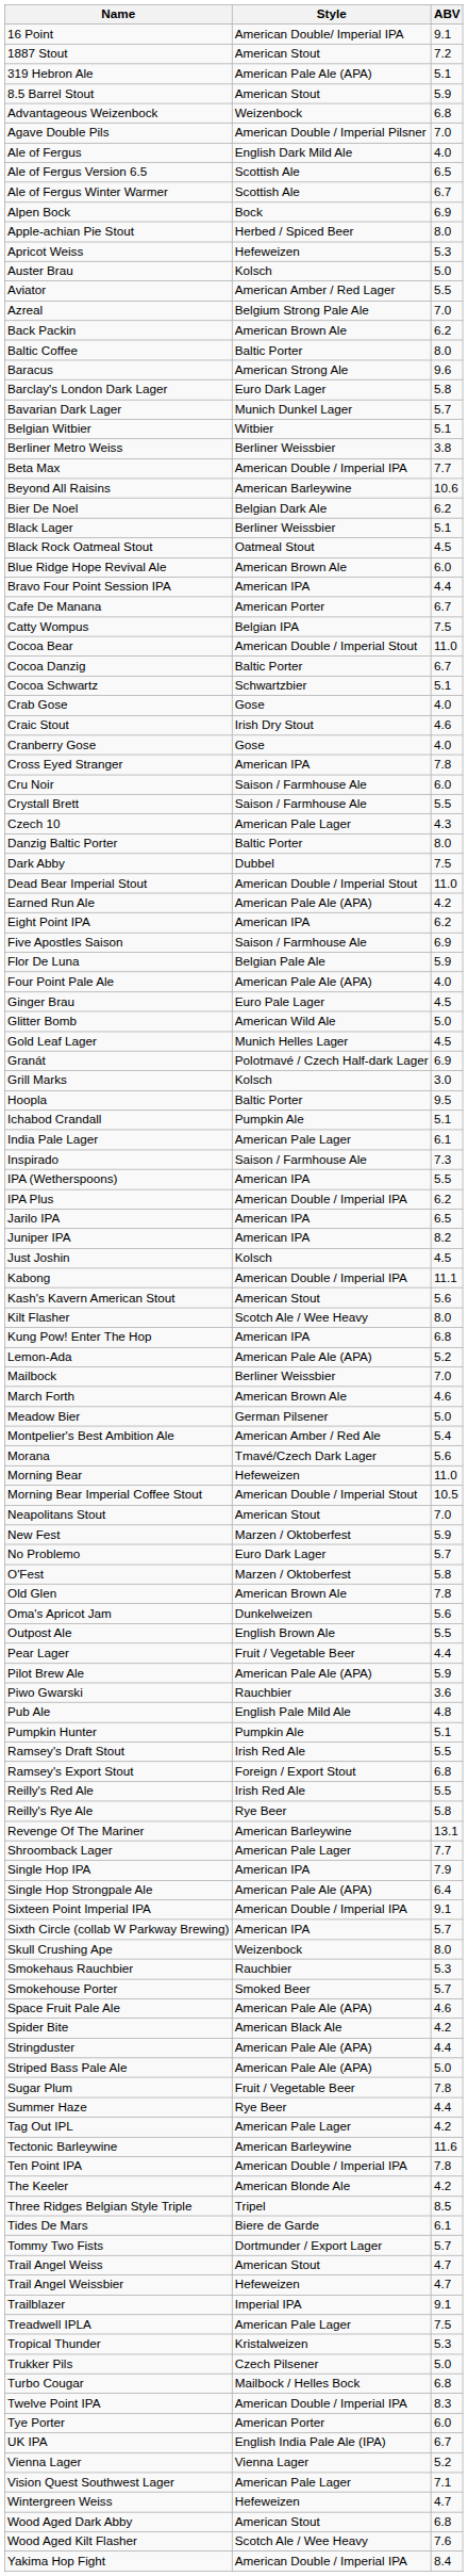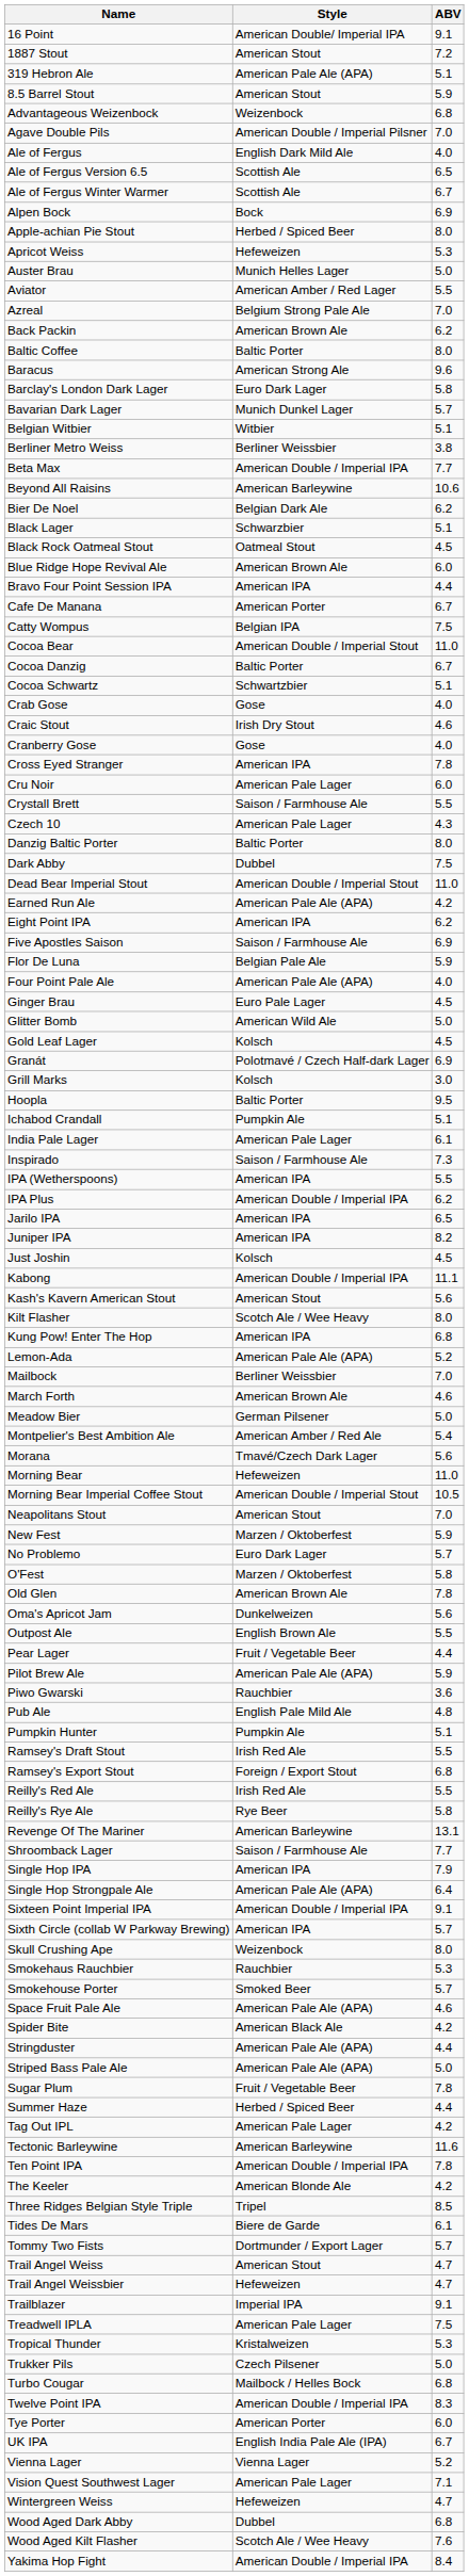 <table class="wikitable">
 <tr>
 <th>Name</th>
 <th>Style</th>
 <th>ABV</th>
 </tr>
 <tr>
 <td>16 Point</td>
 <td>American Double/ Imperial IPA</td>
 <td>9.1</td>
 </tr>
 <tr>
 <td>1887 Stout</td>
 <td>American Stout</td>
 <td>7.2</td>
 </tr>
 <tr>
 <td>319 Hebron Ale</td>
 <td>American Pale Ale (APA)</td>
 <td>5.1</td>
 </tr>
 <tr>
 <td>8.5 Barrel Stout</td>
 <td>American Stout</td>
 <td>5.9</td>
 </tr>
 <tr>
 <td>Advantageous Weizenbock</td>
 <td>Weizenbock</td>
 <td>6.8</td>
 </tr>
 <tr>
 <td>Agave Double Pils</td>
 <td>American Double / Imperial Pilsner</td>
 <td>7.0</td>
 </tr>
 <tr>
 <td>Ale of Fergus</td>
 <td>English Dark Mild Ale</td>
 <td>4.0</td>
 </tr>
 <tr>
 <td>Ale of Fergus Version 6.5</td>
 <td>Scottish Ale</td>
 <td>6.5</td>
 </tr>
 <tr>
 <td>Ale of Fergus Winter Warmer</td>
 <td>Scottish Ale</td>
 <td>6.7</td>
 </tr>
 <tr>
 <td>Alpen Bock</td>
 <td>Bock</td>
 <td>6.9</td>
 </tr>
 <tr>
 <td>Apple-achian Pie Stout</td>
 <td>Herbed / Spiced Beer</td>
 <td>8.0</td>
 </tr>
 <tr>
 <td>Apricot Weiss</td>
 <td>Hefeweizen</td>
 <td>5.3</td>
 </tr>
 <tr>
 <td>Auster Brau</td>
-<td>Kolsch</td>
+<td>Munich Helles Lager</td>
 <td>5.0</td>
 </tr>
 <tr>
 <td>Aviator</td>
 <td>American Amber / Red Lager</td>
 <td>5.5</td>
 </tr>
 <tr>
 <td>Azreal</td>
 <td>Belgium Strong Pale Ale</td>
 <td>7.0</td>
 </tr>
 <tr>
 <td>Back Packin</td>
 <td>American Brown Ale</td>
 <td>6.2</td>
 </tr>
 <tr>
 <td>Baltic Coffee</td>
 <td>Baltic Porter</td>
 <td>8.0</td>
 </tr>
 <tr>
 <td>Baracus</td>
 <td>American Strong Ale</td>
 <td>9.6</td>
 </tr>
 <tr>
 <td>Barclay's London Dark Lager</td>
 <td>Euro Dark Lager</td>
 <td>5.8</td>
 </tr>
 <tr>
 <td>Bavarian Dark Lager</td>
 <td>Munich Dunkel Lager</td>
 <td>5.7</td>
 </tr>
 <tr>
 <td>Belgian Witbier</td>
 <td>Witbier</td>
 <td>5.1</td>
 </tr>
 <tr>
 <td>Berliner Metro Weiss</td>
 <td>Berliner Weissbier</td>
 <td>3.8</td>
 </tr>
 <tr>
 <td>Beta Max</td>
 <td>American Double / Imperial IPA</td>
 <td>7.7</td>
 </tr>
 <tr>
 <td>Beyond All Raisins</td>
 <td>American Barleywine</td>
 <td>10.6</td>
 </tr>
 <tr>
 <td>Bier De Noel</td>
 <td>Belgian Dark Ale</td>
 <td>6.2</td>
 </tr>
 <tr>
 <td>Black Lager</td>
-<td>Berliner Weissbier</td>
+<td>Schwarzbier</td>
 <td>5.1</td>
 </tr>
 <tr>
 <td>Black Rock Oatmeal Stout</td>
 <td>Oatmeal Stout</td>
 <td>4.5</td>
 </tr>
 <tr>
 <td>Blue Ridge Hope Revival Ale</td>
 <td>American Brown Ale</td>
 <td>6.0</td>
 </tr>
 <tr>
 <td>Bravo Four Point Session IPA</td>
 <td>American IPA</td>
 <td>4.4</td>
 </tr>
 <tr>
 <td>Cafe De Manana</td>
 <td>American Porter</td>
 <td>6.7</td>
 </tr>
 <tr>
 <td>Catty Wompus</td>
 <td>Belgian IPA</td>
 <td>7.5</td>
 </tr>
 <tr>
 <td>Cocoa Bear</td>
 <td>American Double / Imperial Stout</td>
 <td>11.0</td>
 </tr>
 <tr>
 <td>Cocoa Danzig</td>
 <td>Baltic Porter</td>
 <td>6.7</td>
 </tr>
 <tr>
 <td>Cocoa Schwartz</td>
 <td>Schwartzbier</td>
 <td>5.1</td>
 </tr>
 <tr>
 <td>Crab Gose</td>
 <td>Gose</td>
 <td>4.0</td>
 </tr>
 <tr>
 <td>Craic Stout</td>
 <td>Irish Dry Stout</td>
 <td>4.6</td>
 </tr>
 <tr>
 <td>Cranberry Gose</td>
 <td>Gose</td>
 <td>4.0</td>
 </tr>
 <tr>
 <td>Cross Eyed Stranger</td>
 <td>American IPA</td>
 <td>7.8</td>
 </tr>
 <tr>
 <td>Cru Noir</td>
-<td>Saison / Farmhouse Ale</td>
+<td>American Pale Lager</td>
 <td>6.0</td>
 </tr>
 <tr>
 <td>Crystall Brett</td>
 <td>Saison / Farmhouse Ale</td>
 <td>5.5</td>
 </tr>
 <tr>
 <td>Czech 10</td>
 <td>American Pale Lager</td>
 <td>4.3</td>
 </tr>
 <tr>
 <td>Danzig Baltic Porter</td>
 <td>Baltic Porter</td>
 <td>8.0</td>
 </tr>
 <tr>
 <td>Dark Abby</td>
 <td>Dubbel</td>
 <td>7.5</td>
 </tr>
 <tr>
 <td>Dead Bear Imperial Stout</td>
 <td>American Double / Imperial Stout</td>
 <td>11.0</td>
 </tr>
 <tr>
 <td>Earned Run Ale</td>
 <td>American Pale Ale (APA)</td>
 <td>4.2</td>
 </tr>
 <tr>
 <td>Eight Point IPA</td>
 <td>American IPA</td>
 <td>6.2</td>
 </tr>
 <tr>
 <td>Five Apostles Saison</td>
 <td>Saison / Farmhouse Ale</td>
 <td>6.9</td>
 </tr>
 <tr>
 <td>Flor De Luna</td>
 <td>Belgian Pale Ale</td>
 <td>5.9</td>
 </tr>
 <tr>
 <td>Four Point Pale Ale</td>
 <td>American Pale Ale (APA)</td>
 <td>4.0</td>
 </tr>
 <tr>
 <td>Ginger Brau</td>
 <td>Euro Pale Lager</td>
 <td>4.5</td>
 </tr>
 <tr>
 <td>Glitter Bomb</td>
 <td>American Wild Ale</td>
 <td>5.0</td>
 </tr>
 <tr>
 <td>Gold Leaf Lager</td>
-<td>Munich Helles Lager</td>
+<td>Kolsch</td>
 <td>4.5</td>
 </tr>
 <tr>
 <td>Granát</td>
 <td>Polotmavé / Czech Half-dark Lager</td>
 <td>6.9</td>
 </tr>
 <tr>
 <td>Grill Marks</td>
 <td>Kolsch</td>
 <td>3.0</td>
 </tr>
 <tr>
 <td>Hoopla</td>
 <td>Baltic Porter</td>
 <td>9.5</td>
 </tr>
 <tr>
 <td>Ichabod Crandall</td>
 <td>Pumpkin Ale</td>
 <td>5.1</td>
 </tr>
 <tr>
 <td>India Pale Lager</td>
 <td>American Pale Lager</td>
 <td>6.1</td>
 </tr>
 <tr>
 <td>Inspirado</td>
 <td>Saison / Farmhouse Ale</td>
 <td>7.3</td>
 </tr>
 <tr>
 <td>IPA (Wetherspoons)</td>
 <td>American IPA</td>
 <td>5.5</td>
 </tr>
 <tr>
 <td>IPA Plus</td>
 <td>American Double / Imperial IPA</td>
 <td>6.2</td>
 </tr>
 <tr>
 <td>Jarilo IPA</td>
 <td>American IPA</td>
 <td>6.5</td>
 </tr>
 <tr>
 <td>Juniper IPA</td>
 <td>American IPA</td>
 <td>8.2</td>
 </tr>
 <tr>
 <td>Just Joshin</td>
 <td>Kolsch</td>
 <td>4.5</td>
 </tr>
 <tr>
 <td>Kabong</td>
 <td>American Double / Imperial IPA</td>
 <td>11.1</td>
 </tr>
 <tr>
 <td>Kash's Kavern American Stout</td>
 <td>American Stout</td>
 <td>5.6</td>
 </tr>
 <tr>
 <td>Kilt Flasher</td>
 <td>Scotch Ale / Wee Heavy</td>
 <td>8.0</td>
 </tr>
 <tr>
 <td>Kung Pow! Enter The Hop</td>
 <td>American IPA</td>
 <td>6.8</td>
 </tr>
 <tr>
 <td>Lemon-Ada</td>
 <td>American Pale Ale (APA)</td>
 <td>5.2</td>
 </tr>
 <tr>
 <td>Mailbock</td>
 <td>Berliner Weissbier</td>
 <td>7.0</td>
 </tr>
 <tr>
 <td>March Forth</td>
 <td>American Brown Ale</td>
 <td>4.6</td>
 </tr>
 <tr>
 <td>Meadow Bier</td>
 <td>German Pilsener</td>
 <td>5.0</td>
 </tr>
 <tr>
 <td>Montpelier's Best Ambition Ale</td>
 <td>American Amber / Red Ale</td>
 <td>5.4</td>
 </tr>
 <tr>
 <td>Morana</td>
 <td>Tmavé/Czech Dark Lager</td>
 <td>5.6</td>
 </tr>
 <tr>
 <td>Morning Bear</td>
 <td>Hefeweizen</td>
 <td>11.0</td>
 </tr>
 <tr>
 <td>Morning Bear Imperial Coffee Stout</td>
 <td>American Double / Imperial Stout</td>
 <td>10.5</td>
 </tr>
 <tr>
 <td>Neapolitans Stout</td>
 <td>American Stout</td>
 <td>7.0</td>
 </tr>
 <tr>
 <td>New Fest</td>
 <td>Marzen / Oktoberfest</td>
 <td>5.9</td>
 </tr>
 <tr>
 <td>No Problemo</td>
 <td>Euro Dark Lager</td>
 <td>5.7</td>
 </tr>
 <tr>
 <td>O'Fest</td>
 <td>Marzen / Oktoberfest</td>
 <td>5.8</td>
 </tr>
 <tr>
 <td>Old Glen</td>
 <td>American Brown Ale</td>
 <td>7.8</td>
 </tr>
 <tr>
 <td>Oma's Apricot Jam</td>
 <td>Dunkelweizen</td>
 <td>5.6</td>
 </tr>
 <tr>
 <td>Outpost Ale</td>
 <td>English Brown Ale</td>
 <td>5.5</td>
 </tr>
 <tr>
 <td>Pear Lager</td>
 <td>Fruit / Vegetable Beer</td>
 <td>4.4</td>
 </tr>
 <tr>
 <td>Pilot Brew Ale</td>
 <td>American Pale Ale (APA)</td>
 <td>5.9</td>
 </tr>
 <tr>
 <td>Piwo Gwarski</td>
 <td>Rauchbier</td>
 <td>3.6</td>
 </tr>
 <tr>
 <td>Pub Ale</td>
 <td>English Pale Mild Ale</td>
 <td>4.8</td>
 </tr>
 <tr>
 <td>Pumpkin Hunter</td>
 <td>Pumpkin Ale</td>
 <td>5.1</td>
 </tr>
 <tr>
 <td>Ramsey's Draft Stout</td>
 <td>Irish Red Ale</td>
 <td>5.5</td>
 </tr>
 <tr>
 <td>Ramsey's Export Stout</td>
 <td>Foreign / Export Stout</td>
 <td>6.8</td>
 </tr>
 <tr>
 <td>Reilly's Red Ale</td>
 <td>Irish Red Ale</td>
 <td>5.5</td>
 </tr>
 <tr>
 <td>Reilly's Rye Ale</td>
 <td>Rye Beer</td>
 <td>5.8</td>
 </tr>
 <tr>
 <td>Revenge Of The Mariner</td>
 <td>American Barleywine</td>
 <td>13.1</td>
 </tr>
 <tr>
 <td>Shroomback Lager</td>
-<td>American Pale Lager</td>
+<td>Saison / Farmhouse Ale</td>
 <td>7.7</td>
 </tr>
 <tr>
 <td>Single Hop IPA</td>
 <td>American IPA</td>
 <td>7.9</td>
 </tr>
 <tr>
 <td>Single Hop Strongpale Ale</td>
 <td>American Pale Ale (APA)</td>
 <td>6.4</td>
 </tr>
 <tr>
 <td>Sixteen Point Imperial IPA</td>
 <td>American Double / Imperial IPA</td>
 <td>9.1</td>
 </tr>
 <tr>
 <td>Sixth Circle (collab W Parkway Brewing)</td>
 <td>American IPA</td>
 <td>5.7</td>
 </tr>
 <tr>
 <td>Skull Crushing Ape</td>
 <td>Weizenbock</td>
 <td>8.0</td>
 </tr>
 <tr>
 <td>Smokehaus Rauchbier</td>
 <td>Rauchbier</td>
 <td>5.3</td>
 </tr>
 <tr>
 <td>Smokehouse Porter</td>
 <td>Smoked Beer</td>
 <td>5.7</td>
 </tr>
 <tr>
 <td>Space Fruit Pale Ale</td>
 <td>American Pale Ale (APA)</td>
 <td>4.6</td>
 </tr>
 <tr>
 <td>Spider Bite</td>
 <td>American Black Ale</td>
 <td>4.2</td>
 </tr>
 <tr>
 <td>Stringduster</td>
 <td>American Pale Ale (APA)</td>
 <td>4.4</td>
 </tr>
 <tr>
 <td>Striped Bass Pale Ale</td>
 <td>American Pale Ale (APA)</td>
 <td>5.0</td>
 </tr>
 <tr>
 <td>Sugar Plum</td>
 <td>Fruit / Vegetable Beer</td>
 <td>7.8</td>
 </tr>
 <tr>
 <td>Summer Haze</td>
-<td>Rye Beer</td>
+<td>Herbed / Spiced Beer</td>
 <td>4.4</td>
 </tr>
 <tr>
 <td>Tag Out IPL</td>
 <td>American Pale Lager</td>
 <td>4.2</td>
 </tr>
 <tr>
 <td>Tectonic Barleywine</td>
 <td>American Barleywine</td>
 <td>11.6</td>
 </tr>
 <tr>
 <td>Ten Point IPA</td>
 <td>American Double / Imperial IPA</td>
 <td>7.8</td>
 </tr>
 <tr>
 <td>The Keeler</td>
 <td>American Blonde Ale</td>
 <td>4.2</td>
 </tr>
 <tr>
 <td>Three Ridges Belgian Style Triple</td>
 <td>Tripel</td>
 <td>8.5</td>
 </tr>
 <tr>
 <td>Tides De Mars</td>
 <td>Biere de Garde</td>
 <td>6.1</td>
 </tr>
 <tr>
 <td>Tommy Two Fists</td>
 <td>Dortmunder / Export Lager</td>
 <td>5.7</td>
 </tr>
 <tr>
 <td>Trail Angel Weiss</td>
 <td>American Stout</td>
 <td>4.7</td>
 </tr>
 <tr>
 <td>Trail Angel Weissbier</td>
 <td>Hefeweizen</td>
 <td>4.7</td>
 </tr>
 <tr>
 <td>Trailblazer</td>
 <td>Imperial IPA</td>
 <td>9.1</td>
 </tr>
 <tr>
 <td>Treadwell IPLA</td>
 <td>American Pale Lager</td>
 <td>7.5</td>
 </tr>
 <tr>
 <td>Tropical Thunder</td>
 <td>Kristalweizen</td>
 <td>5.3</td>
 </tr>
 <tr>
 <td>Trukker Pils</td>
 <td>Czech Pilsener</td>
 <td>5.0</td>
 </tr>
 <tr>
 <td>Turbo Cougar</td>
 <td>Mailbock / Helles Bock</td>
 <td>6.8</td>
 </tr>
 <tr>
 <td>Twelve Point IPA</td>
 <td>American Double / Imperial IPA</td>
 <td>8.3</td>
 </tr>
 <tr>
 <td>Tye Porter</td>
 <td>American Porter</td>
 <td>6.0</td>
 </tr>
 <tr>
 <td>UK IPA</td>
 <td>English India Pale Ale (IPA)</td>
 <td>6.7</td>
 </tr>
 <tr>
 <td>Vienna Lager</td>
 <td>Vienna Lager</td>
 <td>5.2</td>
 </tr>
 <tr>
 <td>Vision Quest Southwest Lager</td>
 <td>American Pale Lager</td>
 <td>7.1</td>
 </tr>
 <tr>
 <td>Wintergreen Weiss</td>
 <td>Hefeweizen</td>
 <td>4.7</td>
 </tr>
 <tr>
 <td>Wood Aged Dark Abby</td>
-<td>American Stout</td>
+<td>Dubbel</td>
 <td>6.8</td>
 </tr>
 <tr>
 <td>Wood Aged Kilt Flasher</td>
 <td>Scotch Ale / Wee Heavy</td>
 <td>7.6</td>
 </tr>
 <tr>
 <td>Yakima Hop Fight</td>
 <td>American Double / Imperial IPA</td>
 <td>8.4</td>
 </tr>
 </table>
